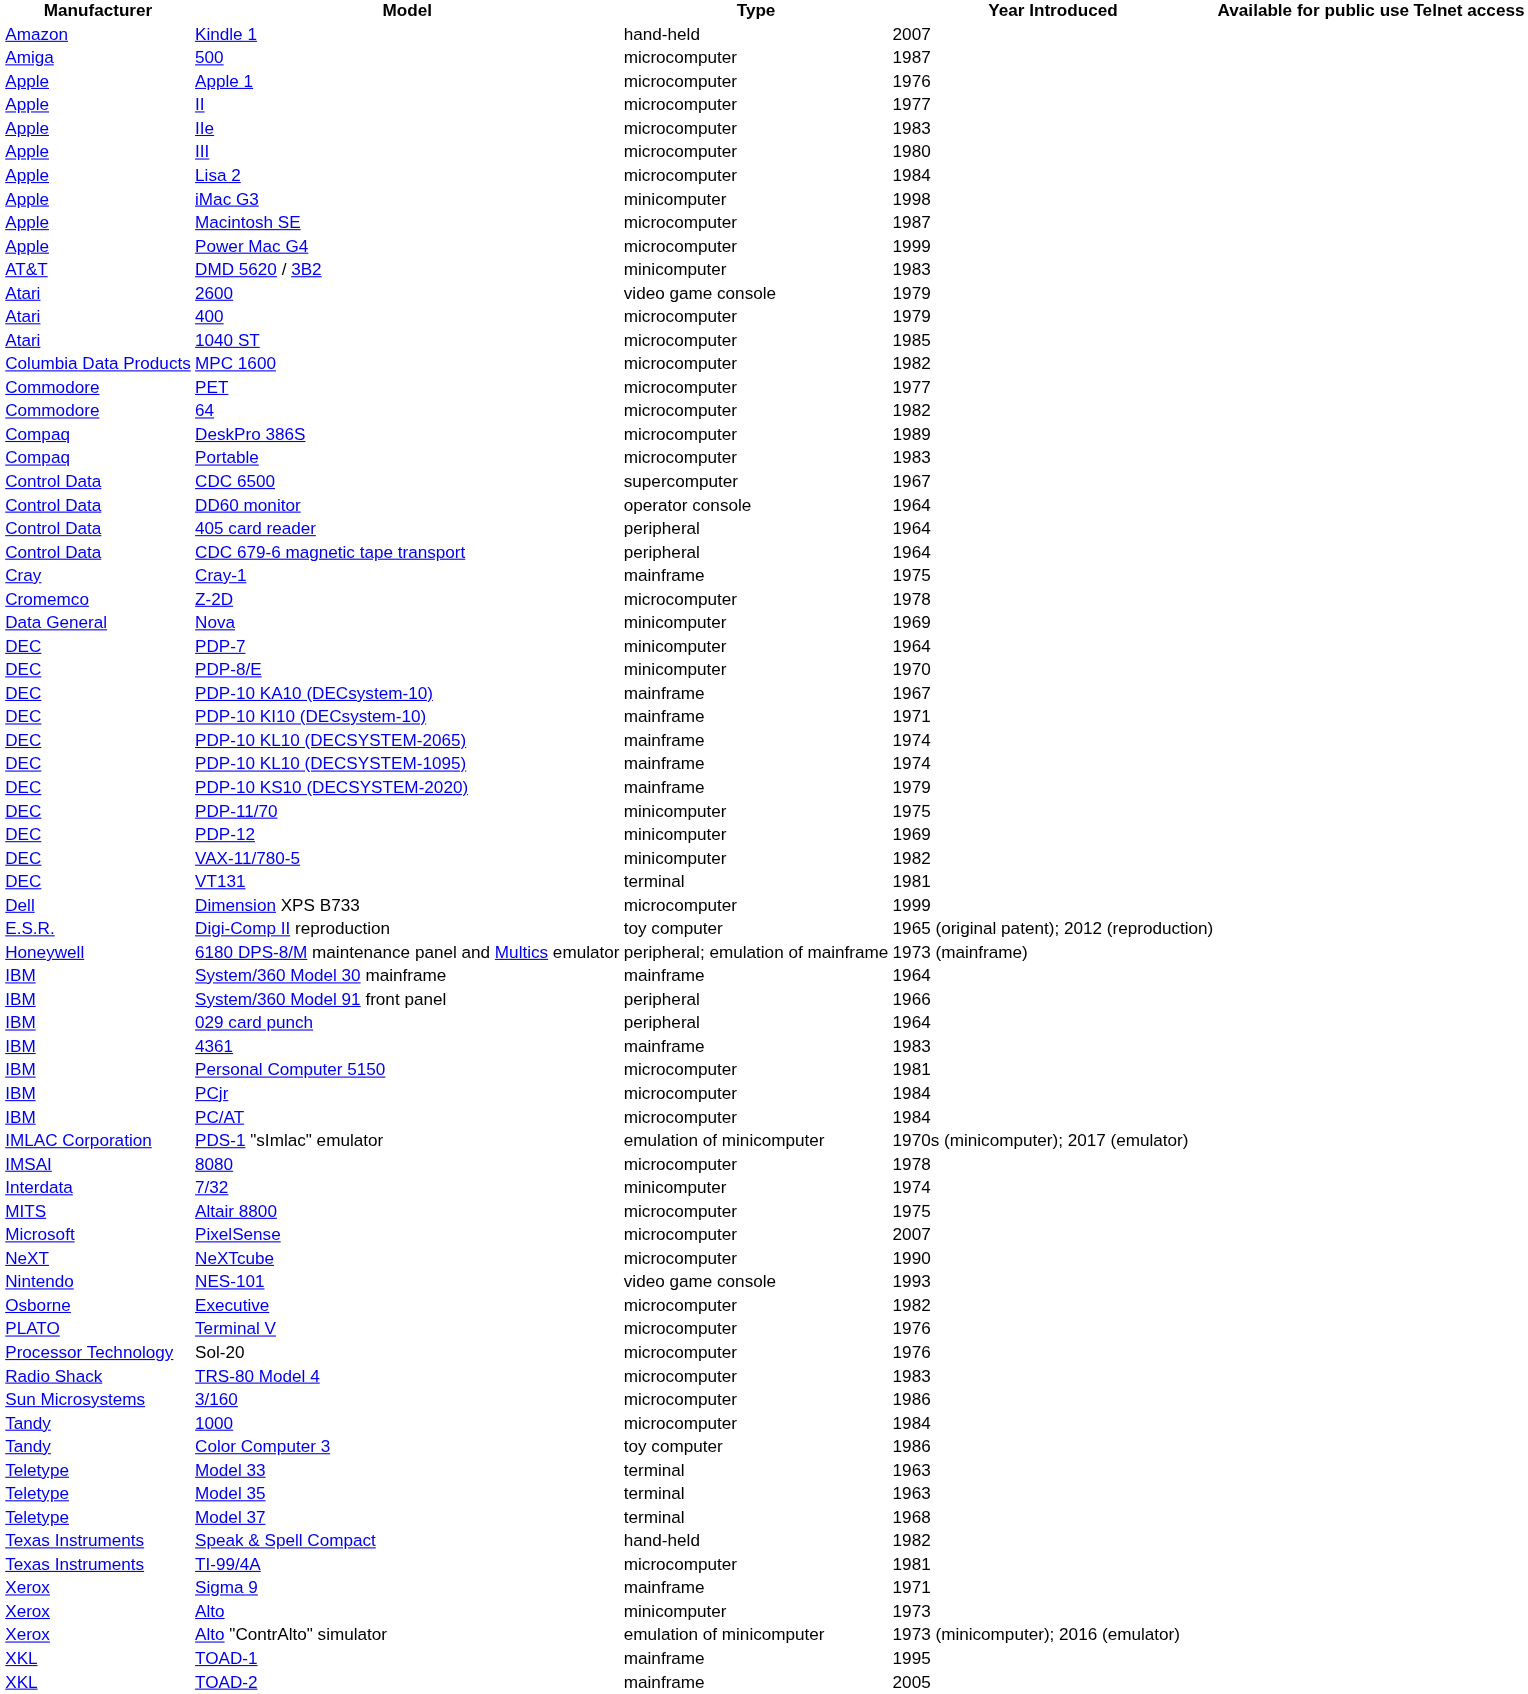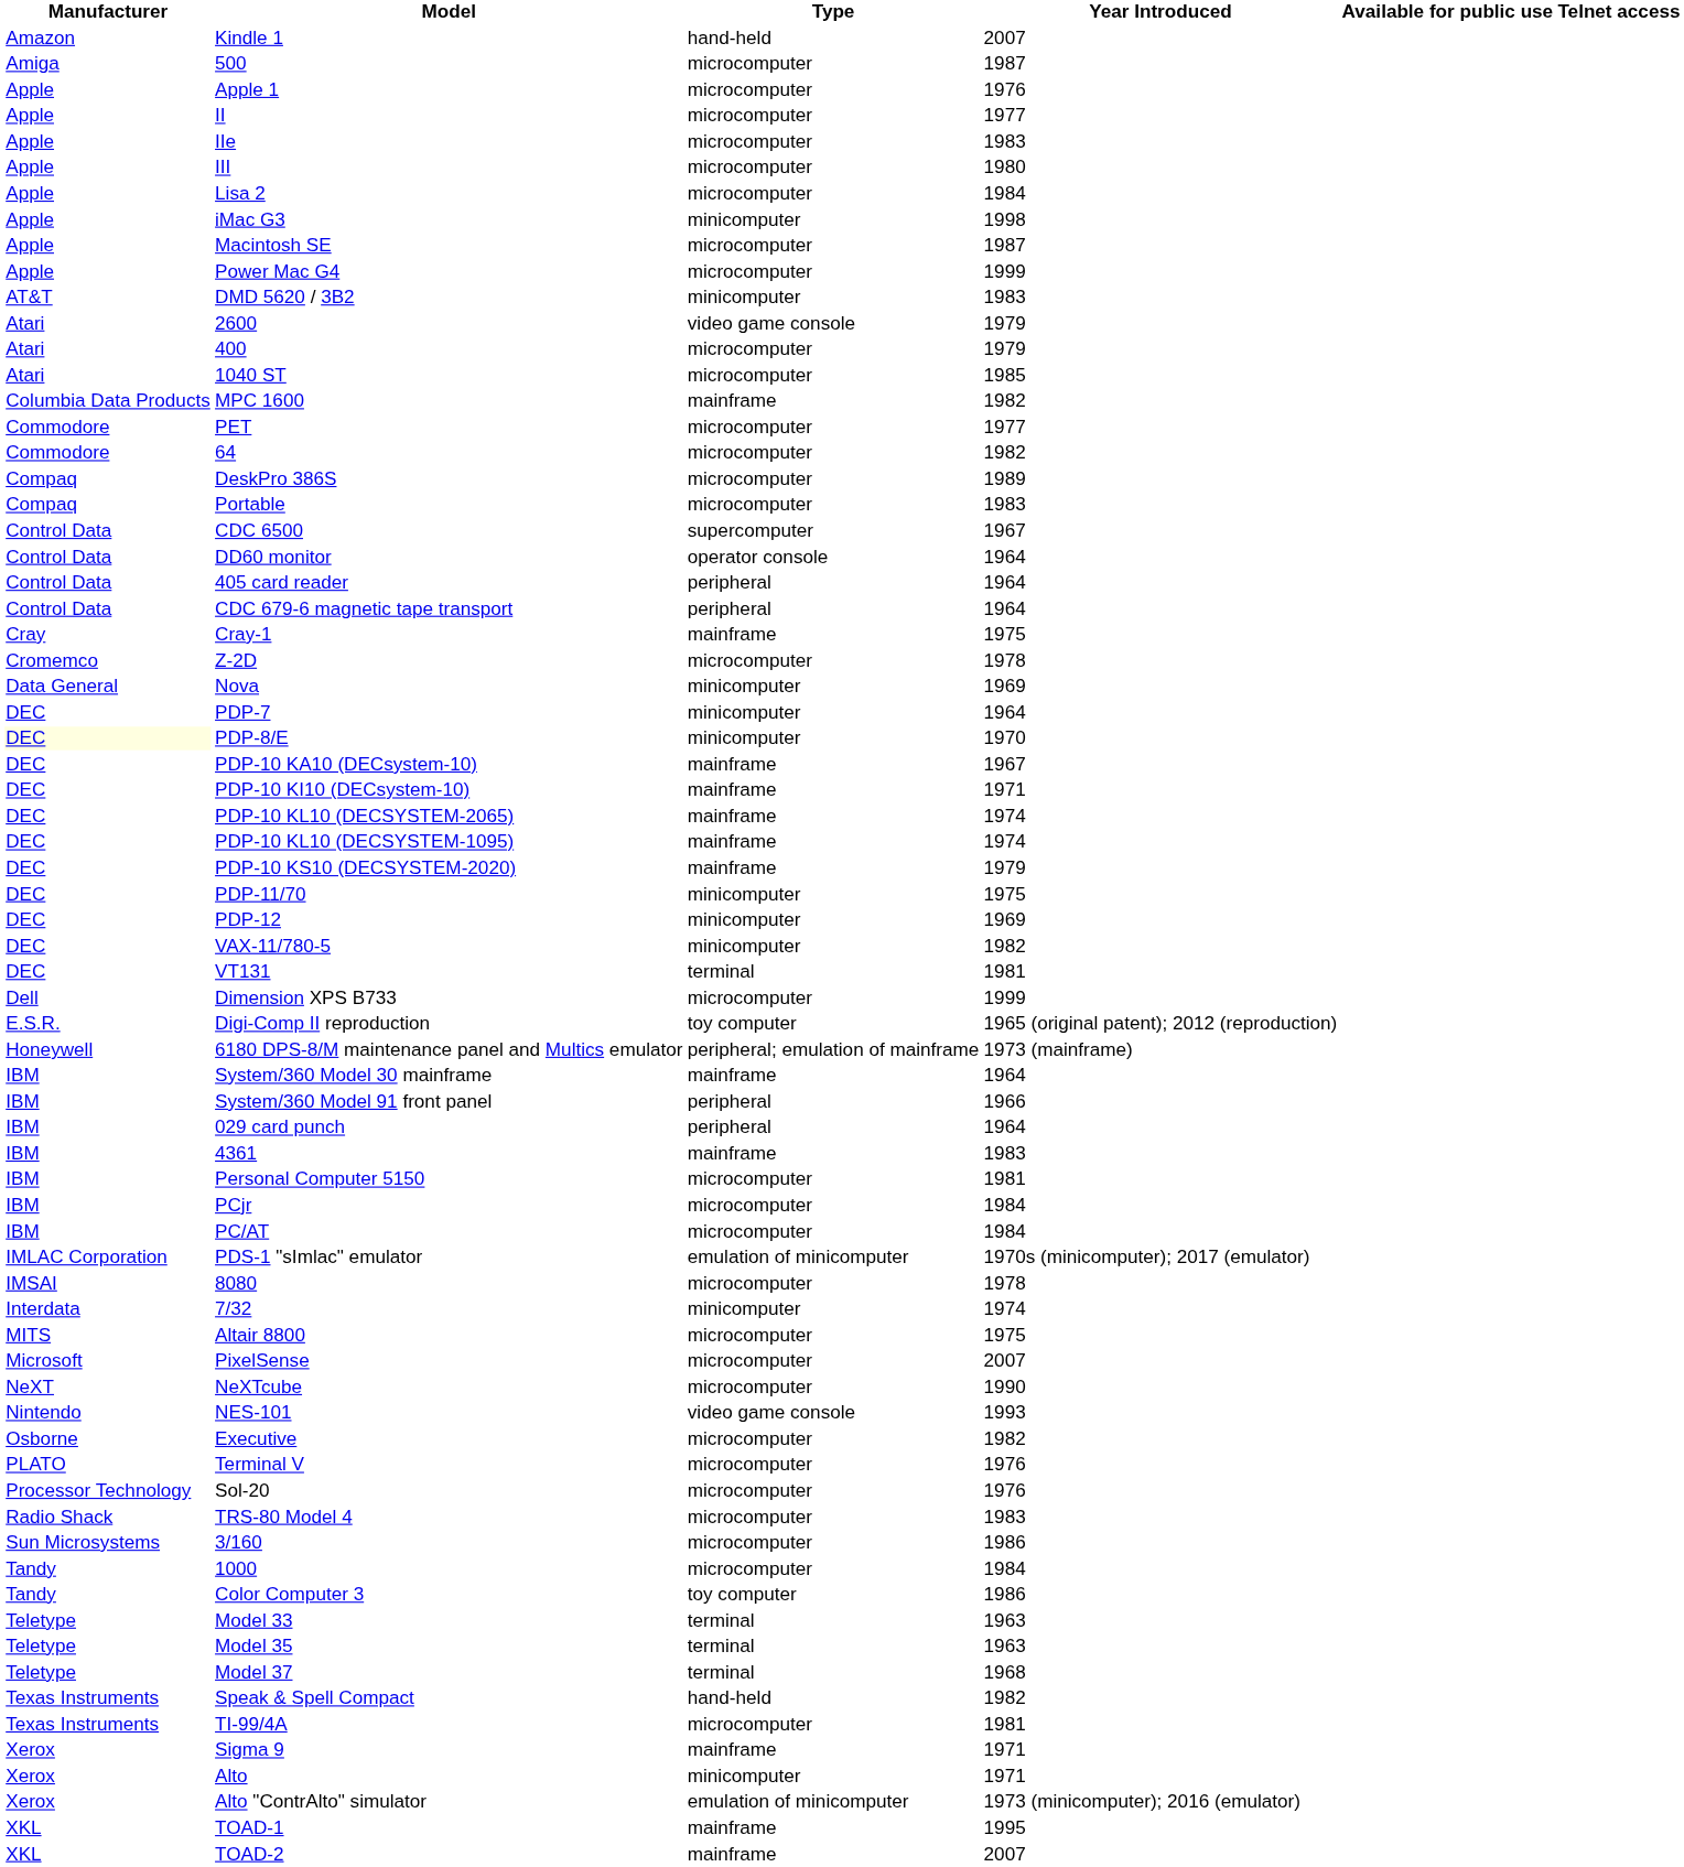 <table>
 <tr>
 <th>Manufacturer</th>
 <th>Model</th>
 <th>Type</th>
 <th>Year Introduced</th>
 <th>Available for public use</th>
 <th>Telnet access</th>
 </tr>
 <tr>
 <td><a href='#'>Amazon</a></td>
 <td><a href='#'>Kindle 1</a></td>
 <td>hand-held</td>
 <td>2007</td>
 <td></td>
 <td></td>
 </tr>
 <tr>
 <td><a href='#'>Amiga</a></td>
 <td><a href='#'>500</a></td>
 <td>microcomputer</td>
 <td>1987</td>
 <td></td>
 <td></td>
 </tr>
 <tr>
 <td><a href='#'>Apple</a></td>
 <td><a href='#'>Apple 1</a></td>
 <td>microcomputer</td>
 <td>1976</td>
 <td></td>
 <td></td>
 </tr>
 <tr>
 <td><a href='#'>Apple</a></td>
 <td><a href='#'>II</a></td>
 <td>microcomputer</td>
 <td>1977</td>
 <td></td>
 <td></td>
 </tr>
 <tr>
 <td><a href='#'>Apple</a></td>
 <td><a href='#'>IIe</a></td>
 <td>microcomputer</td>
 <td>1983</td>
 <td></td>
 <td></td>
 </tr>
 <tr>
 <td><a href='#'>Apple</a></td>
 <td><a href='#'>III</a></td>
 <td>microcomputer</td>
 <td>1980</td>
 <td></td>
 <td></td>
 </tr>
 <tr>
 <td><a href='#'>Apple</a></td>
 <td><a href='#'>Lisa 2</a></td>
 <td>microcomputer</td>
 <td>1984</td>
 <td></td>
 <td></td>
 </tr>
 <tr>
 <td><a href='#'>Apple</a></td>
 <td><a href='#'>iMac G3</a></td>
 <td>minicomputer</td>
 <td>1998</td>
 <td></td>
 <td></td>
 </tr>
 <tr>
 <td><a href='#'>Apple</a></td>
 <td><a href='#'>Macintosh SE</a></td>
 <td>microcomputer</td>
 <td>1987</td>
 <td></td>
 <td></td>
 </tr>
 <tr>
 <td><a href='#'>Apple</a></td>
 <td><a href='#'>Power Mac G4</a></td>
 <td>microcomputer</td>
 <td>1999</td>
 <td></td>
 <td></td>
 </tr>
 <tr>
 <td><a href='#'>AT&T</a></td>
 <td><a href='#'>DMD 5620</a> / <a href='#'>3B2</a></td>
 <td>minicomputer</td>
 <td>1983</td>
 <td></td>
 <td></td>
 </tr>
 <tr>
 <td><a href='#'>Atari</a></td>
 <td><a href='#'>2600</a></td>
 <td>video game console</td>
 <td>1979</td>
 <td></td>
 <td></td>
 </tr>
 <tr>
 <td><a href='#'>Atari</a></td>
 <td><a href='#'>400</a></td>
 <td>microcomputer</td>
 <td>1979</td>
 <td></td>
 <td></td>
 </tr>
 <tr>
 <td><a href='#'>Atari</a></td>
 <td><a href='#'>1040 ST</a></td>
 <td>microcomputer</td>
 <td>1985</td>
 <td></td>
 <td></td>
 </tr>
 <tr>
 <td><a href='#'>Columbia Data Products</a></td>
 <td><a href='#'>MPC 1600</a></td>
-<td>microcomputer</td>
+<td>mainframe</td>
 <td>1982</td>
 <td></td>
 <td></td>
 </tr>
 <tr>
 <td><a href='#'>Commodore</a></td>
 <td><a href='#'>PET</a></td>
 <td>microcomputer</td>
 <td>1977</td>
 <td></td>
 <td></td>
 </tr>
 <tr>
 <td><a href='#'>Commodore</a></td>
 <td><a href='#'>64</a></td>
 <td>microcomputer</td>
 <td>1982</td>
 <td></td>
 <td></td>
 </tr>
 <tr>
 <td><a href='#'>Compaq</a></td>
 <td><a href='#'>DeskPro 386S</a></td>
 <td>microcomputer</td>
 <td>1989</td>
 <td></td>
 <td></td>
 </tr>
 <tr>
 <td><a href='#'>Compaq</a></td>
 <td><a href='#'>Portable</a></td>
 <td>microcomputer</td>
 <td>1983</td>
 <td></td>
 <td></td>
 </tr>
 <tr>
 <td><a href='#'>Control Data</a></td>
 <td><a href='#'>CDC 6500</a></td>
 <td>supercomputer</td>
 <td>1967</td>
 <td></td>
 <td></td>
 </tr>
 <tr>
 <td><a href='#'>Control Data</a></td>
 <td><a href='#'>DD60 monitor</a></td>
 <td>operator console</td>
 <td>1964</td>
 <td></td>
 <td></td>
 </tr>
 <tr>
 <td><a href='#'>Control Data</a></td>
 <td><a href='#'>405 card reader</a></td>
 <td>peripheral</td>
 <td>1964</td>
 <td></td>
 <td></td>
 </tr>
 <tr>
 <td><a href='#'>Control Data</a></td>
 <td><a href='#'>CDC 679-6 magnetic tape transport</a></td>
 <td>peripheral</td>
 <td>1964</td>
 <td></td>
 <td></td>
 </tr>
 <tr>
 <td><a href='#'>Cray</a></td>
 <td><a href='#'>Cray-1</a></td>
 <td>mainframe</td>
 <td>1975</td>
 <td></td>
 <td></td>
 </tr>
 <tr>
 <td><a href='#'>Cromemco</a></td>
 <td><a href='#'>Z-2D</a></td>
 <td>microcomputer</td>
 <td>1978</td>
 <td></td>
 <td></td>
 </tr>
 <tr>
 <td><a href='#'>Data General</a></td>
 <td><a href='#'>Nova</a></td>
 <td>minicomputer</td>
 <td>1969</td>
 <td></td>
 <td></td>
 </tr>
 <tr>
 <td><a href='#'>DEC</a></td>
 <td><a href='#'>PDP-7</a></td>
 <td>minicomputer</td>
 <td>1964</td>
 <td></td>
 <td></td>
 </tr>
 <tr>
-<td><a href='#'>DEC</a></td>
+<td style="background: lightyellow;"><a href='#'>DEC</a></td>
 <td><a href='#'>PDP-8/E</a></td>
 <td>minicomputer</td>
 <td>1970</td>
 <td></td>
 <td></td>
 </tr>
 <tr>
 <td><a href='#'>DEC</a></td>
 <td><a href='#'>PDP-10 KA10 (DECsystem-10)</a></td>
 <td>mainframe</td>
 <td>1967</td>
 <td></td>
 <td></td>
 </tr>
 <tr>
 <td><a href='#'>DEC</a></td>
 <td><a href='#'>PDP-10 KI10 (DECsystem-10)</a></td>
 <td>mainframe</td>
 <td>1971</td>
 <td></td>
 <td></td>
 </tr>
 <tr>
 <td><a href='#'>DEC</a></td>
 <td><a href='#'>PDP-10 KL10 (DECSYSTEM-2065)</a></td>
 <td>mainframe</td>
 <td>1974</td>
 <td></td>
 <td></td>
 </tr>
 <tr>
 <td><a href='#'>DEC</a></td>
 <td><a href='#'>PDP-10 KL10 (DECSYSTEM-1095)</a></td>
 <td>mainframe</td>
 <td>1974</td>
 <td></td>
 <td></td>
 </tr>
 <tr>
 <td><a href='#'>DEC</a></td>
 <td><a href='#'>PDP-10 KS10 (DECSYSTEM-2020)</a></td>
 <td>mainframe</td>
 <td>1979</td>
 <td></td>
 <td></td>
 </tr>
 <tr>
 <td><a href='#'>DEC</a></td>
 <td><a href='#'>PDP-11/70</a></td>
 <td>minicomputer</td>
 <td>1975</td>
 <td></td>
 <td></td>
 </tr>
 <tr>
 <td><a href='#'>DEC</a></td>
 <td><a href='#'>PDP-12</a></td>
 <td>minicomputer</td>
 <td>1969</td>
 <td></td>
 <td></td>
 </tr>
 <tr>
 <td><a href='#'>DEC</a></td>
 <td><a href='#'>VAX-11/780-5</a></td>
 <td>minicomputer</td>
 <td>1982</td>
 <td></td>
 <td></td>
 </tr>
 <tr>
 <td><a href='#'>DEC</a></td>
 <td><a href='#'>VT131</a></td>
 <td>terminal</td>
 <td>1981</td>
 <td></td>
 <td></td>
 </tr>
 <tr>
 <td><a href='#'>Dell</a></td>
 <td><a href='#'>Dimension</a> XPS B733</td>
 <td>microcomputer</td>
 <td>1999</td>
 <td></td>
 <td></td>
 </tr>
 <tr>
 <td><a href='#'>E.S.R.</a></td>
 <td><a href='#'>Digi-Comp II</a> reproduction</td>
 <td>toy computer</td>
 <td>1965 (original patent); 2012 (reproduction)</td>
 <td></td>
 <td></td>
 </tr>
 <tr>
 <td><a href='#'>Honeywell</a></td>
 <td><a href='#'>6180 DPS-8/M</a> maintenance panel and <a href='#'>Multics</a> emulator</td>
 <td>peripheral; emulation of mainframe</td>
 <td>1973 (mainframe)</td>
 <td></td>
 <td></td>
 </tr>
 <tr>
 <td><a href='#'>IBM</a></td>
 <td><a href='#'>System/360 Model 30</a> mainframe</td>
 <td>mainframe</td>
 <td>1964</td>
 <td></td>
 <td></td>
 </tr>
 <tr>
 <td><a href='#'>IBM</a></td>
 <td><a href='#'>System/360 Model 91</a> front panel</td>
 <td>peripheral</td>
 <td>1966</td>
 <td> </td>
 <td></td>
 </tr>
 <tr>
 <td><a href='#'>IBM</a></td>
 <td><a href='#'>029 card punch</a></td>
 <td>peripheral</td>
 <td>1964</td>
 <td></td>
 <td></td>
 </tr>
 <tr>
 <td><a href='#'>IBM</a></td>
 <td><a href='#'>4361</a></td>
 <td>mainframe</td>
 <td>1983</td>
 <td></td>
 <td></td>
 </tr>
 <tr>
 <td><a href='#'>IBM</a></td>
 <td><a href='#'>Personal Computer 5150</a></td>
 <td>microcomputer</td>
 <td>1981</td>
 <td></td>
 <td></td>
 </tr>
 <tr>
 <td><a href='#'>IBM</a></td>
 <td><a href='#'>PCjr</a></td>
 <td>microcomputer</td>
 <td>1984</td>
 <td></td>
 <td></td>
 </tr>
 <tr>
 <td><a href='#'>IBM</a></td>
 <td><a href='#'>PC/AT</a></td>
 <td>microcomputer</td>
 <td>1984</td>
 <td></td>
 <td></td>
 </tr>
 <tr>
 <td><a href='#'>IMLAC Corporation</a></td>
 <td><a href='#'>PDS-1</a> "sImlac" emulator</td>
 <td>emulation of minicomputer</td>
 <td>1970s (minicomputer); 2017 (emulator)</td>
 <td></td>
 <td></td>
 </tr>
 <tr>
 <td><a href='#'>IMSAI</a></td>
 <td><a href='#'>8080</a></td>
 <td>microcomputer</td>
 <td>1978</td>
 <td></td>
 <td></td>
 </tr>
 <tr>
 <td><a href='#'>Interdata</a></td>
 <td><a href='#'>7/32</a></td>
 <td>minicomputer</td>
 <td>1974</td>
 <td></td>
 <td></td>
 </tr>
 <tr>
 <td><a href='#'>MITS</a></td>
 <td><a href='#'>Altair 8800</a></td>
 <td>microcomputer</td>
 <td>1975</td>
 <td></td>
 <td></td>
 </tr>
 <tr>
 <td><a href='#'>Microsoft</a></td>
 <td><a href='#'>PixelSense</a></td>
 <td>microcomputer</td>
 <td>2007</td>
 <td></td>
 <td></td>
 </tr>
 <tr>
 <td><a href='#'>NeXT</a></td>
 <td><a href='#'>NeXTcube</a></td>
 <td>microcomputer</td>
 <td>1990</td>
 <td></td>
 <td></td>
 </tr>
 <tr>
 <td><a href='#'>Nintendo</a></td>
 <td><a href='#'>NES-101</a></td>
 <td>video game console</td>
 <td>1993</td>
 <td></td>
 <td></td>
 </tr>
 <tr>
 <td><a href='#'>Osborne</a></td>
 <td><a href='#'>Executive</a></td>
 <td>microcomputer</td>
 <td>1982</td>
 <td></td>
 <td></td>
 </tr>
 <tr>
 <td><a href='#'>PLATO</a></td>
 <td><a href='#'>Terminal V</a></td>
 <td>microcomputer</td>
 <td>1976</td>
 <td></td>
 <td></td>
 </tr>
 <tr>
 <td><a href='#'>Processor Technology</a></td>
 <td>Sol-20</td>
 <td>microcomputer</td>
 <td>1976</td>
 <td></td>
 <td></td>
 </tr>
 <tr>
 <td><a href='#'>Radio Shack</a></td>
 <td><a href='#'>TRS-80 Model 4</a></td>
 <td>microcomputer</td>
 <td>1983</td>
 <td></td>
 <td></td>
 </tr>
 <tr>
 <td><a href='#'>Sun Microsystems</a></td>
 <td><a href='#'>3/160</a></td>
 <td>microcomputer</td>
 <td>1986</td>
 <td></td>
 <td></td>
 </tr>
 <tr>
 <td><a href='#'>Tandy</a></td>
 <td><a href='#'>1000</a></td>
 <td>microcomputer</td>
 <td>1984</td>
 <td></td>
 <td></td>
 </tr>
 <tr>
 <td><a href='#'>Tandy</a></td>
 <td><a href='#'>Color Computer 3</a></td>
 <td>toy computer</td>
 <td>1986</td>
 <td></td>
 <td></td>
 </tr>
 <tr>
 <td><a href='#'>Teletype</a></td>
 <td><a href='#'>Model 33</a></td>
 <td>terminal</td>
 <td>1963</td>
 <td></td>
 <td></td>
 </tr>
 <tr>
 <td><a href='#'>Teletype</a></td>
 <td><a href='#'>Model 35</a></td>
 <td>terminal</td>
 <td>1963</td>
 <td></td>
 <td></td>
 </tr>
 <tr>
 <td><a href='#'>Teletype</a></td>
 <td><a href='#'>Model 37</a></td>
 <td>terminal</td>
 <td>1968</td>
 <td></td>
 <td></td>
 </tr>
 <tr>
 <td><a href='#'>Texas Instruments</a></td>
 <td><a href='#'>Speak & Spell Compact</a></td>
 <td>hand-held</td>
 <td>1982</td>
 <td></td>
 <td></td>
 </tr>
 <tr>
 <td><a href='#'>Texas Instruments</a></td>
 <td><a href='#'>TI-99/4A</a></td>
 <td>microcomputer</td>
 <td>1981</td>
 <td></td>
 <td></td>
 </tr>
 <tr>
 <td><a href='#'>Xerox</a></td>
 <td><a href='#'>Sigma 9</a></td>
 <td>mainframe</td>
 <td>1971</td>
 <td></td>
 <td></td>
 </tr>
 <tr>
 <td><a href='#'>Xerox</a></td>
 <td><a href='#'>Alto</a></td>
 <td>minicomputer</td>
-<td>1973</td>
+<td>1971</td>
 <td></td>
 <td></td>
 </tr>
 <tr>
 <td><a href='#'>Xerox</a></td>
 <td><a href='#'>Alto</a> "ContrAlto" simulator</td>
 <td>emulation of minicomputer</td>
 <td>1973 (minicomputer); 2016 (emulator)</td>
 <td></td>
 <td></td>
 </tr>
 <tr>
 <td><a href='#'>XKL</a></td>
 <td><a href='#'>TOAD-1</a></td>
 <td>mainframe</td>
 <td>1995</td>
 <td></td>
 <td></td>
 </tr>
 <tr>
 <td><a href='#'>XKL</a></td>
 <td><a href='#'>TOAD-2</a></td>
 <td>mainframe</td>
-<td>2005</td>
+<td>2007</td>
 <td></td>
 <td></td>
 </tr>
 </table>
